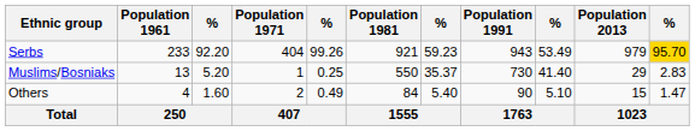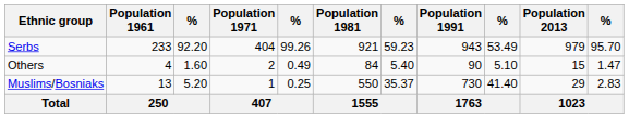 <table class="wikitable sortable">
 <tr>
 <th>Ethnic group</th>
 <th>Population<br>1961</th>
 <th>%</th>
 <th>Population<br>1971</th>
 <th>%</th>
 <th>Population<br>1981</th>
 <th>%</th>
 <th>Population<br>1991</th>
 <th>%</th>
 <th>Population<br>2013</th>
 <th>%</th>
 </tr>
 <tr>
 <td><a href='#'>Serbs</a></td>
 <td align="right">233</td>
 <td align="right">92.20</td>
 <td align="right">404</td>
 <td align="right">99.26</td>
 <td align="right">921</td>
 <td align="right">59.23</td>
 <td align="right">943</td>
 <td align="right">53.49</td>
 <td align="right">979</td>
-<td align="right" style="background: gold;">95.70</td>
+<td align="right">95.70</td>
+</tr>
+<tr>
+<td>Others</td>
+<td align="right">4</td>
+<td align="right">1.60</td>
+<td align="right">2</td>
+<td align="right">0.49</td>
+<td align="right">84</td>
+<td align="right">5.40</td>
+<td align="right">90</td>
+<td align="right">5.10</td>
+<td align="right">15</td>
+<td align="right">1.47</td>
 </tr>
 <tr>
 <td><a href='#'>Muslims</a>/<a href='#'>Bosniaks</a></td>
 <td align="right">13</td>
 <td align="right">5.20</td>
 <td align="right">1</td>
 <td align="right">0.25</td>
 <td align="right">550</td>
 <td align="right">35.37</td>
 <td align="right">730</td>
 <td align="right">41.40</td>
 <td align="right">29</td>
 <td align="right">2.83</td>
 </tr>
 <tr>
-<td>Others</td>
-<td align="right">4</td>
-<td align="right">1.60</td>
-<td align="right">2</td>
-<td align="right">0.49</td>
-<td align="right">84</td>
-<td align="right">5.40</td>
-<td align="right">90</td>
-<td align="right">5.10</td>
-<td align="right">15</td>
-<td align="right">1.47</td>
-</tr>
-<tr>
 <th><strong>Total</strong></th>
 <th align="right" colspan=2>250</th>
 <th align="right" colspan=2>407</th>
 <th align="right" colspan=2>1555</th>
 <th align="right" colspan=2>1763</th>
 <th align="right" colspan=2>1023</th>
 </tr>
 </table>
